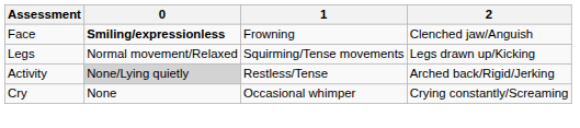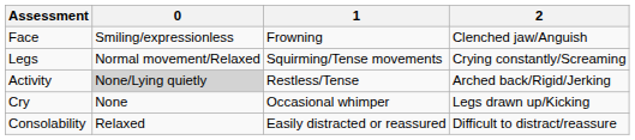 <table class="wikitable">
 <tr>
 <th>Assessment</th>
 <th>0</th>
 <th>1</th>
 <th>2</th>
 </tr>
 <tr>
 <td>Face</td>
-<td><strong>Smiling/expressionless</strong></td>
+<td>Smiling/expressionless</td>
 <td>Frowning</td>
 <td>Clenched jaw/Anguish</td>
 </tr>
 <tr>
 <td>Legs</td>
 <td>Normal movement/Relaxed</td>
 <td>Squirming/Tense movements</td>
-<td>Legs drawn up/Kicking</td>
+<td>Crying constantly/Screaming</td>
 </tr>
 <tr>
 <td>Activity</td>
 <td style="background: lightgrey;">None/Lying quietly</td>
 <td>Restless/Tense</td>
 <td>Arched back/Rigid/Jerking</td>
 </tr>
 <tr>
 <td>Cry</td>
 <td>None</td>
 <td>Occasional whimper</td>
-<td>Crying constantly/Screaming</td>
+<td>Legs drawn up/Kicking</td>
+</tr>
+<tr>
+<td>Consolability</td>
+<td>Relaxed</td>
+<td>Easily distracted or reassured</td>
+<td>Difficult to distract/reassure</td>
 </tr>
 </table>
